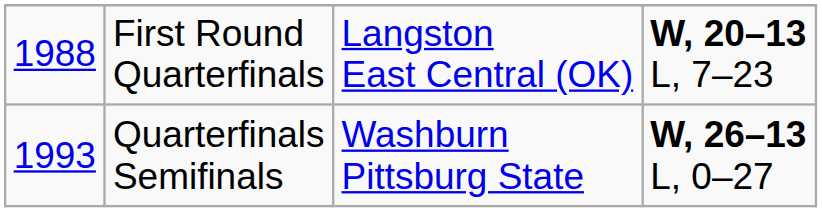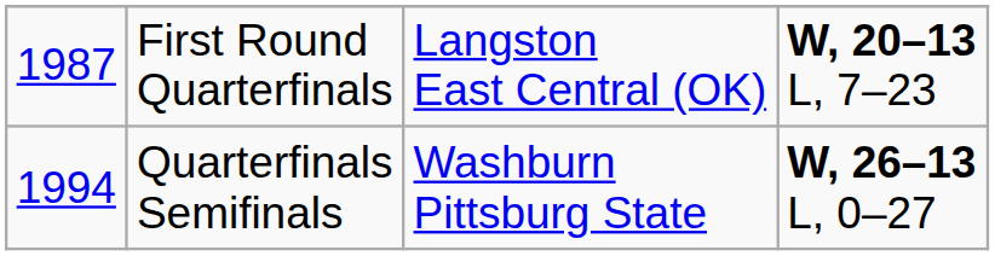 <table class="wikitable">
 <tr>
 </tr>
 <tr>
-<td><a href='#'>1988</a></td>
+<td><a href='#'>1987</a></td>
 <td>First Round<br>Quarterfinals</td>
 <td><a href='#'>Langston</a><br><a href='#'>East Central (OK)</a></td>
 <td><strong>W, 20–13</strong><br>L, 7–23</td>
 </tr>
 <tr>
-<td><a href='#'>1993</a></td>
+<td><a href='#'>1994</a></td>
 <td>Quarterfinals<br>Semifinals</td>
 <td><a href='#'>Washburn</a><br><a href='#'>Pittsburg State</a></td>
 <td><strong>W, 26–13</strong><br>L, 0–27</td>
 </tr>
 </table>
